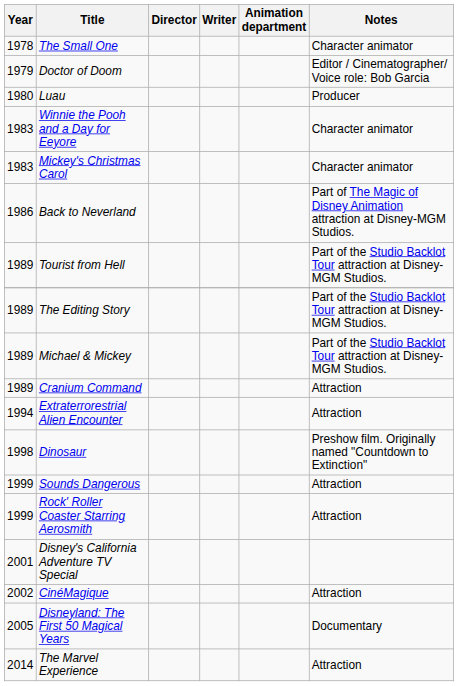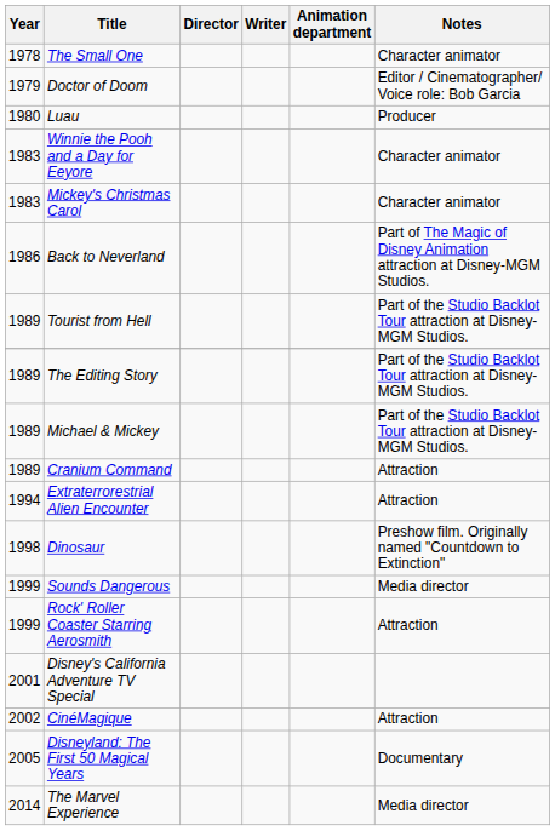 <table class="wikitable">
 <tr>
 <th>Year</th>
 <th>Title</th>
 <th>Director</th>
 <th>Writer</th>
 <th>Animation<br>department</th>
 <th>Notes</th>
 </tr>
 <tr>
 <td>1978</td>
 <td><em><a href='#'>The Small One</a></em></td>
 <td></td>
 <td></td>
 <td></td>
 <td>Character animator</td>
 </tr>
 <tr>
 <td>1979</td>
 <td><em>Doctor of Doom</em></td>
 <td></td>
 <td></td>
 <td></td>
 <td>Editor / Cinematographer/ Voice role: Bob Garcia</td>
 </tr>
 <tr>
 <td>1980</td>
 <td><em>Luau</em></td>
 <td></td>
 <td></td>
 <td></td>
 <td>Producer</td>
 </tr>
 <tr>
 <td>1983</td>
 <td><em><a href='#'>Winnie the Pooh and a Day for Eeyore</a></em></td>
 <td></td>
 <td></td>
 <td></td>
 <td>Character animator</td>
 </tr>
 <tr>
 <td>1983</td>
 <td><em><a href='#'>Mickey's Christmas Carol</a></em></td>
 <td></td>
 <td></td>
 <td></td>
 <td>Character animator</td>
 </tr>
 <tr>
 <td>1986</td>
 <td><em>Back to Neverland</em></td>
 <td></td>
 <td></td>
 <td></td>
 <td>Part of <a href='#'>The Magic of Disney Animation</a> attraction at Disney-MGM Studios.</td>
 </tr>
 <tr>
 <td>1989</td>
 <td><em>Tourist from Hell</em></td>
 <td></td>
 <td></td>
 <td></td>
 <td>Part of the <a href='#'>Studio Backlot Tour</a> attraction at Disney-MGM Studios.</td>
 </tr>
 <tr>
 </tr>
 <tr>
 <td>1989</td>
 <td><em>The Editing Story</em></td>
 <td></td>
 <td></td>
 <td></td>
 <td>Part of the <a href='#'>Studio Backlot Tour</a> attraction at Disney-MGM Studios.</td>
 </tr>
 <tr>
 <td>1989</td>
 <td><em>Michael & Mickey</em></td>
 <td></td>
 <td></td>
 <td></td>
 <td>Part of the <a href='#'>Studio Backlot Tour</a> attraction at Disney-MGM Studios.</td>
 </tr>
 <tr>
 <td>1989</td>
 <td><em><a href='#'>Cranium Command</a></em></td>
 <td></td>
 <td></td>
 <td></td>
 <td>Attraction</td>
 </tr>
 <tr>
 <td>1994</td>
 <td><em><a href='#'>Extraterrorestrial Alien Encounter</a></em></td>
 <td></td>
 <td></td>
 <td></td>
 <td>Attraction</td>
 </tr>
 <tr>
 <td>1998</td>
 <td><em><a href='#'>Dinosaur</a></em></td>
 <td></td>
 <td></td>
 <td></td>
 <td>Preshow film. Originally named "Countdown to Extinction"</td>
 </tr>
 <tr>
 <td>1999</td>
 <td><a href='#'><em>Sounds Dangerous</em></a></td>
 <td></td>
 <td></td>
 <td></td>
-<td>Attraction</td>
+<td>Media director</td>
 </tr>
 <tr>
 <td>1999</td>
 <td><em><a href='#'>Rock' Roller Coaster Starring Aerosmith</a></em></td>
 <td></td>
 <td></td>
 <td></td>
 <td>Attraction</td>
 </tr>
 <tr>
 <td>2001</td>
 <td><em>Disney's California Adventure TV Special</em></td>
 <td></td>
 <td></td>
 <td></td>
 <td></td>
 </tr>
 <tr>
 <td>2002</td>
 <td><em><a href='#'>CinéMagique</a></em></td>
 <td></td>
 <td></td>
 <td></td>
 <td>Attraction</td>
 </tr>
 <tr>
 <td>2005</td>
 <td><em><a href='#'>Disneyland: The First 50 Magical Years</a></em></td>
 <td></td>
 <td></td>
 <td></td>
 <td>Documentary</td>
 </tr>
 <tr>
 <td>2014</td>
 <td><em>The Marvel Experience</em></td>
 <td></td>
 <td></td>
 <td></td>
-<td>Attraction</td>
+<td>Media director</td>
 </tr>
 </table>
